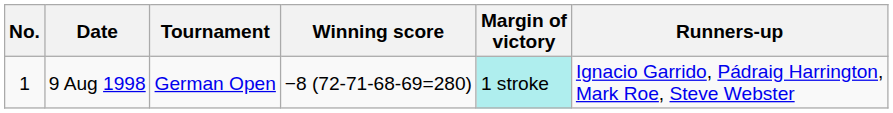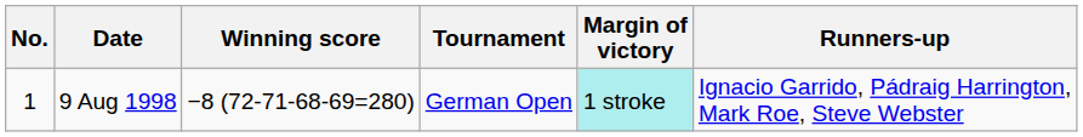 <table class="wikitable" style="font-size:95%;">
 <tr>
 <th>No.</th>
 <th>Date</th>
+<th>Winning score</th>
 <th>Tournament</th>
-<th>Winning score</th>
 <th>Margin of<br>victory</th>
 <th>Runners-up</th>
 </tr>
 <tr>
 <td align=center>1</td>
 <td align=right>9 Aug <a href='#'>1998</a></td>
+<td>−8 (72-71-68-69=280)</td>
 <td><a href='#'>German Open</a></td>
-<td>−8 (72-71-68-69=280)</td>
 <td style="background: paleturquoise;">1 stroke</td>
 <td> <a href='#'>Ignacio Garrido</a>,  <a href='#'>Pádraig Harrington</a>,<br> <a href='#'>Mark Roe</a>,  <a href='#'>Steve Webster</a></td>
 </tr>
 </table>
